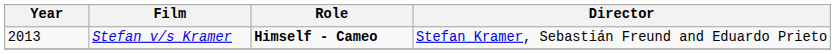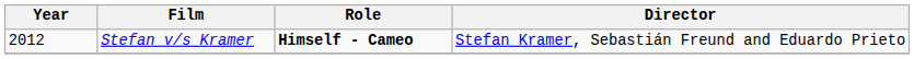 <table class="wikitable" style="font-size:95%;">
 <tr>
 <th width="70">Year</th>
 <th width="140">Film</th>
 <th width="140">Role</th>
 <th>Director</th>
 </tr>
 <tr>
-<td>2013</td>
+<td>2012</td>
 <td><em><a href='#'>Stefan v/s Kramer</a></em></td>
 <td><strong>Himself - Cameo</strong></td>
 <td><a href='#'>Stefan Kramer</a>, Sebastián Freund and Eduardo Prieto</td>
 </tr>
 <tr>
 </tr>
 </table>
